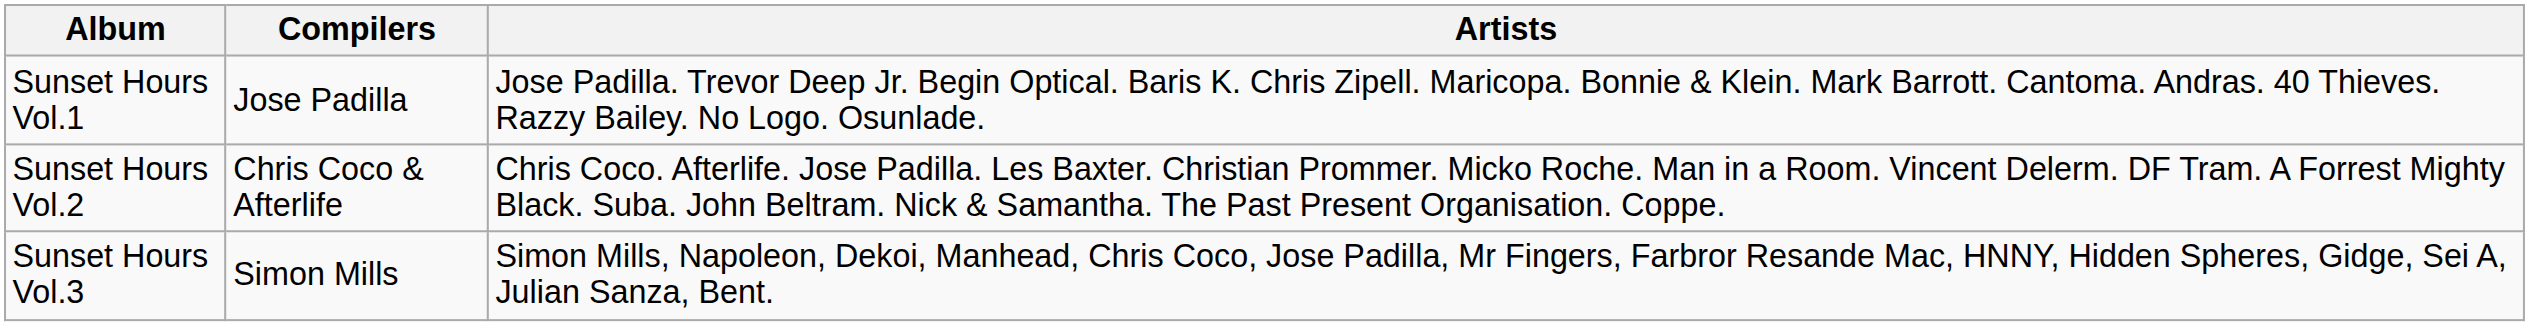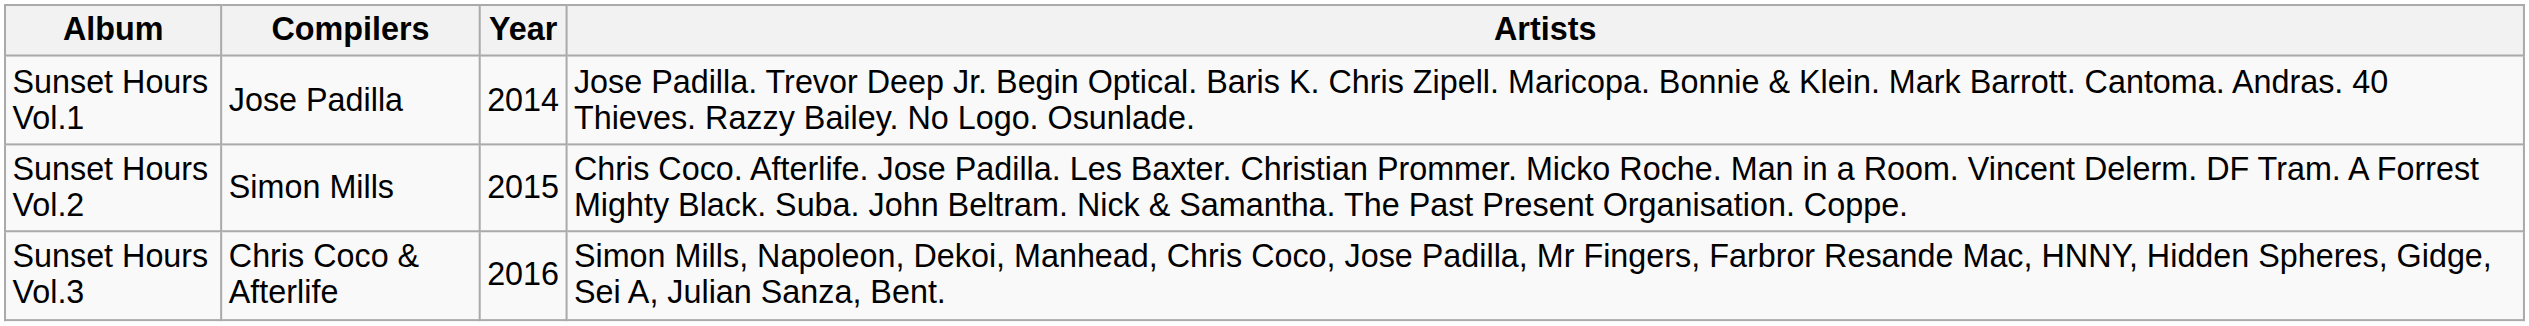 <table class="wikitable">
 <tr>
 <th>Album</th>
 <th>Compilers</th>
+<th>Year</th>
 <th>Artists</th>
 </tr>
 <tr>
 <td>Sunset Hours Vol.1</td>
 <td>Jose Padilla</td>
+<td>2014</td>
 <td>Jose Padilla. Trevor Deep Jr. Begin Optical. Baris K. Chris Zipell. Maricopa. Bonnie & Klein. Mark Barrott. Cantoma. Andras. 40 Thieves. Razzy Bailey. No Logo. Osunlade.</td>
 </tr>
 <tr>
 <td>Sunset Hours Vol.2</td>
-<td>Chris Coco & Afterlife</td>
+<td>Simon Mills</td>
+<td>2015</td>
 <td>Chris Coco. Afterlife. Jose Padilla. Les Baxter. Christian Prommer. Micko Roche. Man in a Room. Vincent Delerm. DF Tram. A Forrest Mighty Black. Suba. John Beltram. Nick & Samantha. The Past Present Organisation. Coppe.</td>
 </tr>
 <tr>
 <td>Sunset Hours Vol.3</td>
-<td>Simon Mills</td>
+<td>Chris Coco & Afterlife</td>
+<td>2016</td>
 <td>Simon Mills, Napoleon, Dekoi, Manhead, Chris Coco, Jose Padilla, Mr Fingers, Farbror Resande Mac, HNNY, Hidden Spheres, Gidge, Sei A, Julian Sanza, Bent.</td>
 </tr>
 </table>
